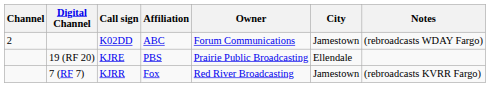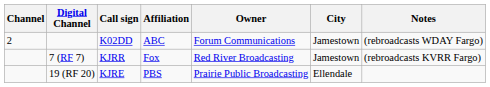 <table class="wikitable">
 <tr>
 <th>Channel</th>
 <th><a href='#'>Digital</a><br>Channel</th>
 <th>Call sign</th>
 <th>Affiliation</th>
 <th>Owner</th>
 <th>City</th>
 <th>Notes</th>
 </tr>
 <tr>
 <td>2</td>
 <td></td>
 <td><a href='#'>K02DD</a></td>
 <td><a href='#'>ABC</a></td>
 <td><a href='#'>Forum Communications</a></td>
 <td>Jamestown</td>
 <td>(rebroadcasts WDAY Fargo)</td>
 </tr>
 <tr>
 <td></td>
+<td>7 (<a href='#'>RF</a> 7)</td>
+<td><a href='#'>KJRR</a></td>
+<td><a href='#'>Fox</a></td>
+<td><a href='#'>Red River Broadcasting</a></td>
+<td>Jamestown</td>
+<td>(rebroadcasts KVRR Fargo)</td>
+</tr>
+<tr>
+<td></td>
 <td>19 (RF 20)</td>
 <td><a href='#'>KJRE</a></td>
 <td><a href='#'>PBS</a></td>
 <td><a href='#'>Prairie Public Broadcasting</a></td>
 <td>Ellendale</td>
 <td></td>
 </tr>
-<tr>
-<td></td>
-<td>7 (<a href='#'>RF</a> 7)</td>
-<td><a href='#'>KJRR</a></td>
-<td><a href='#'>Fox</a></td>
-<td><a href='#'>Red River Broadcasting</a></td>
-<td>Jamestown</td>
-<td>(rebroadcasts KVRR Fargo)</td>
-</tr>
 </table>
